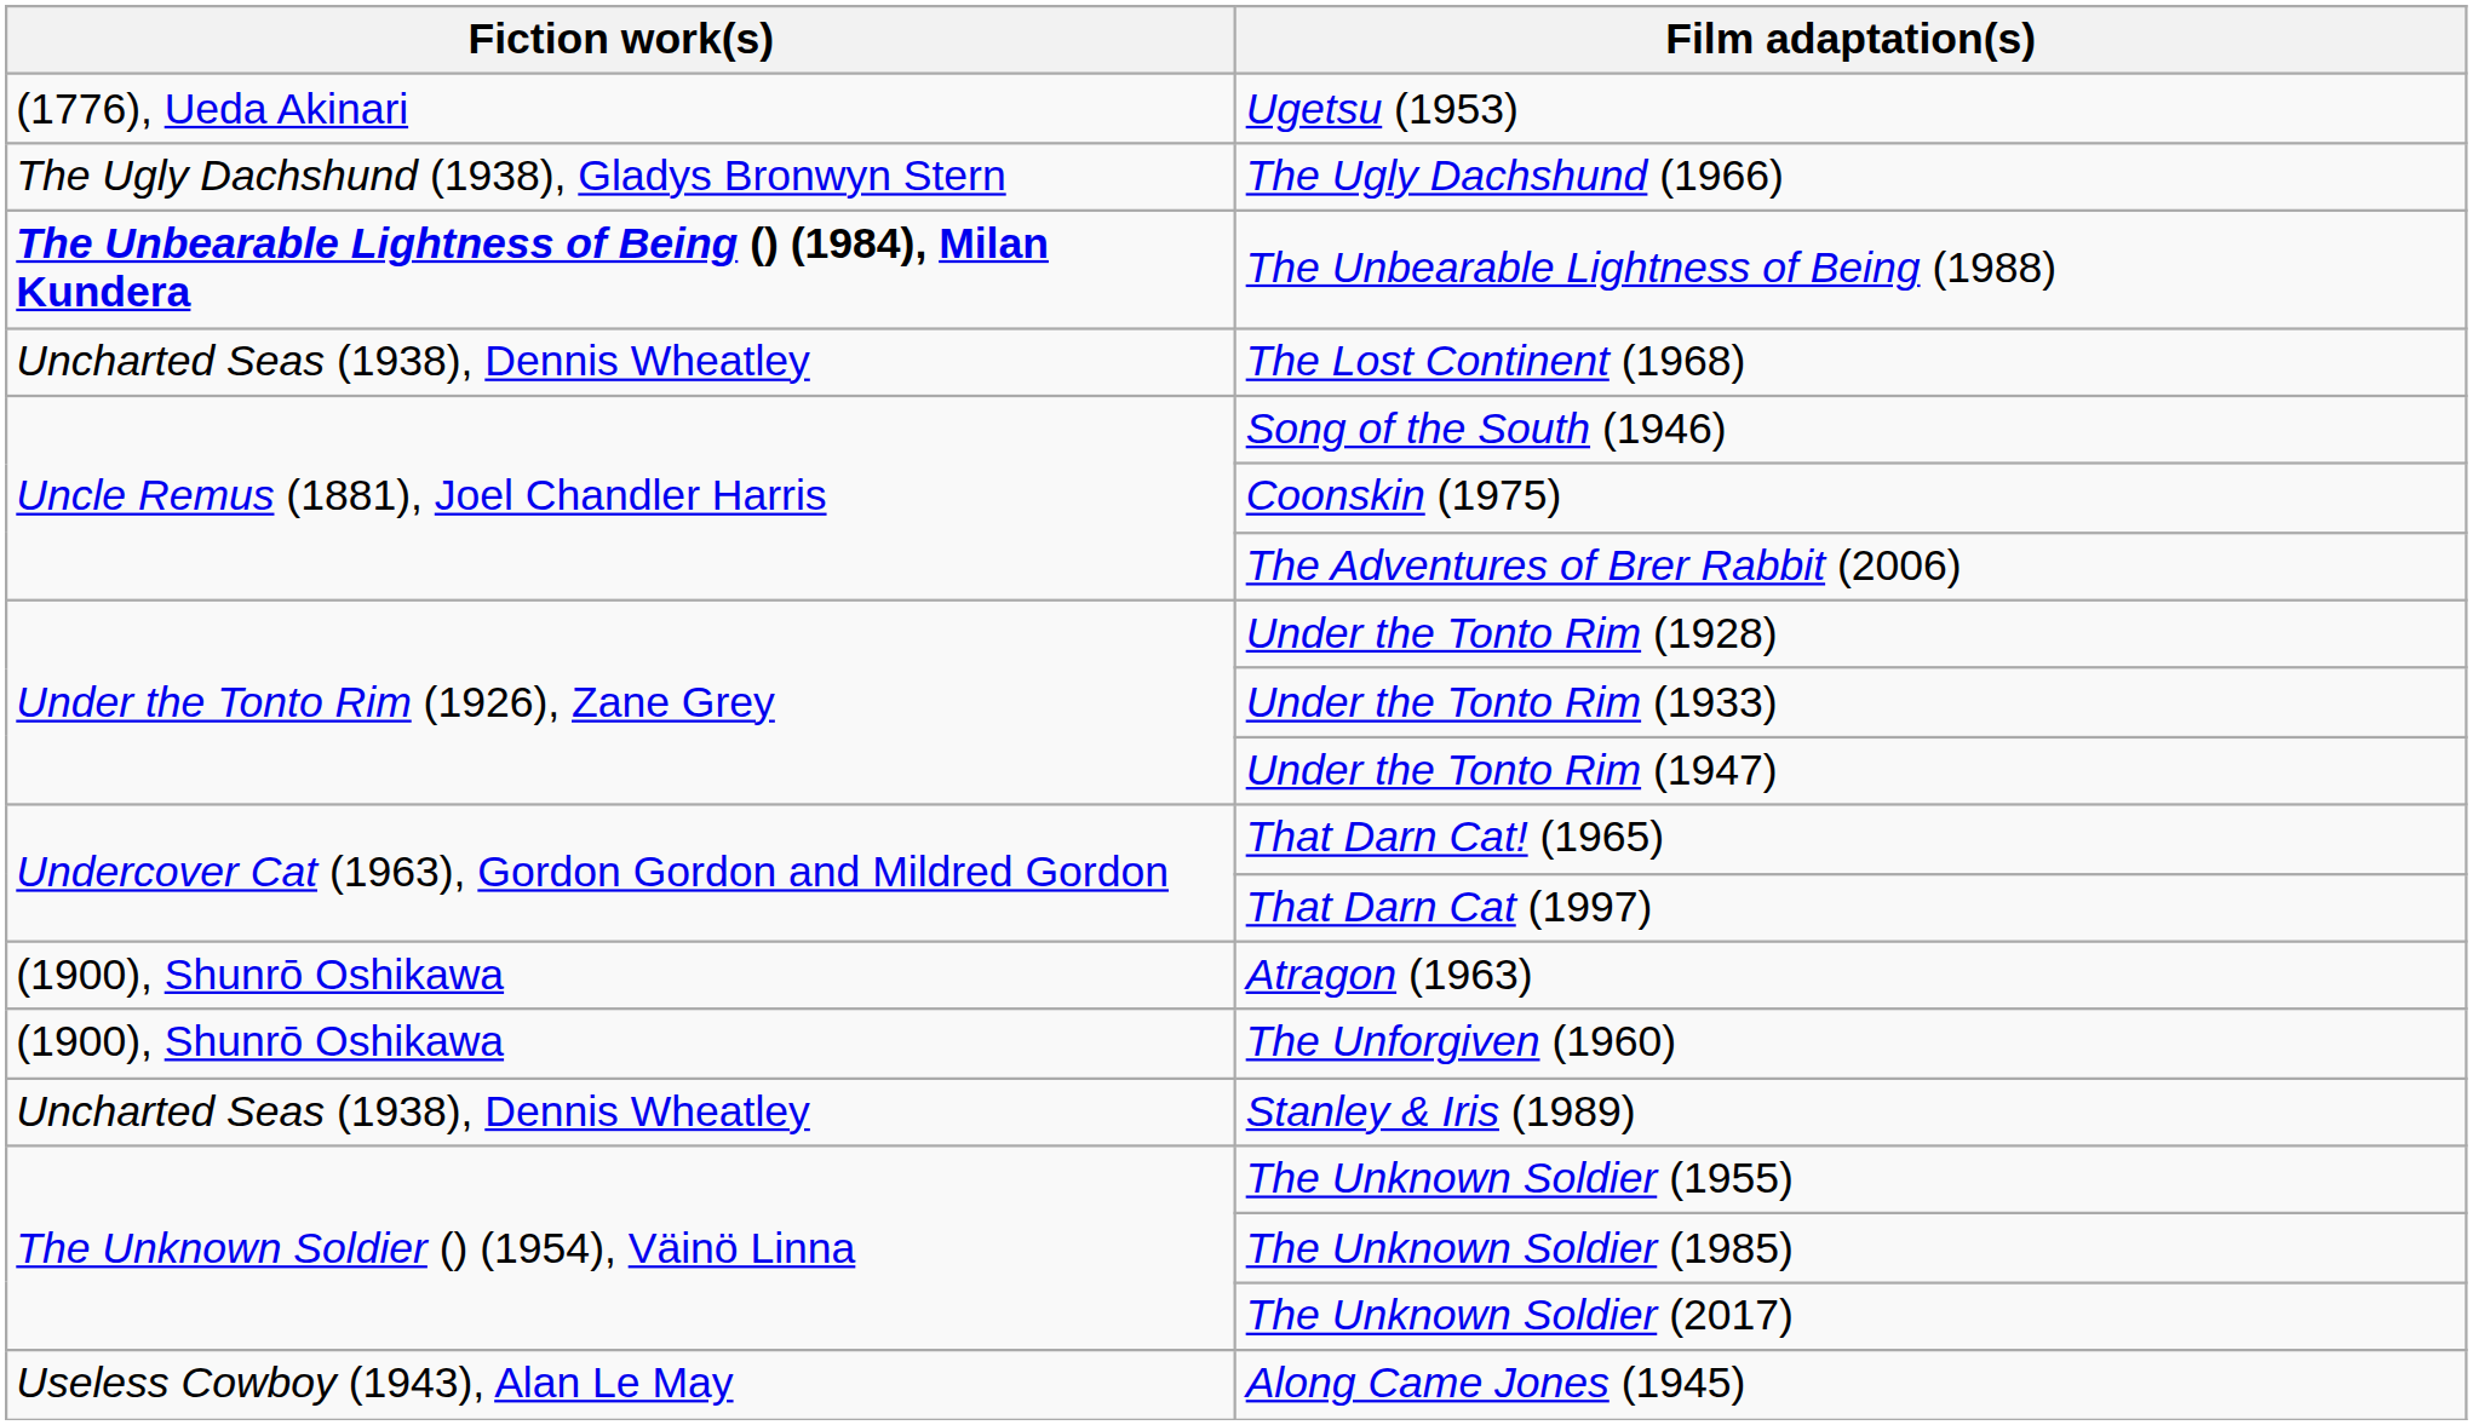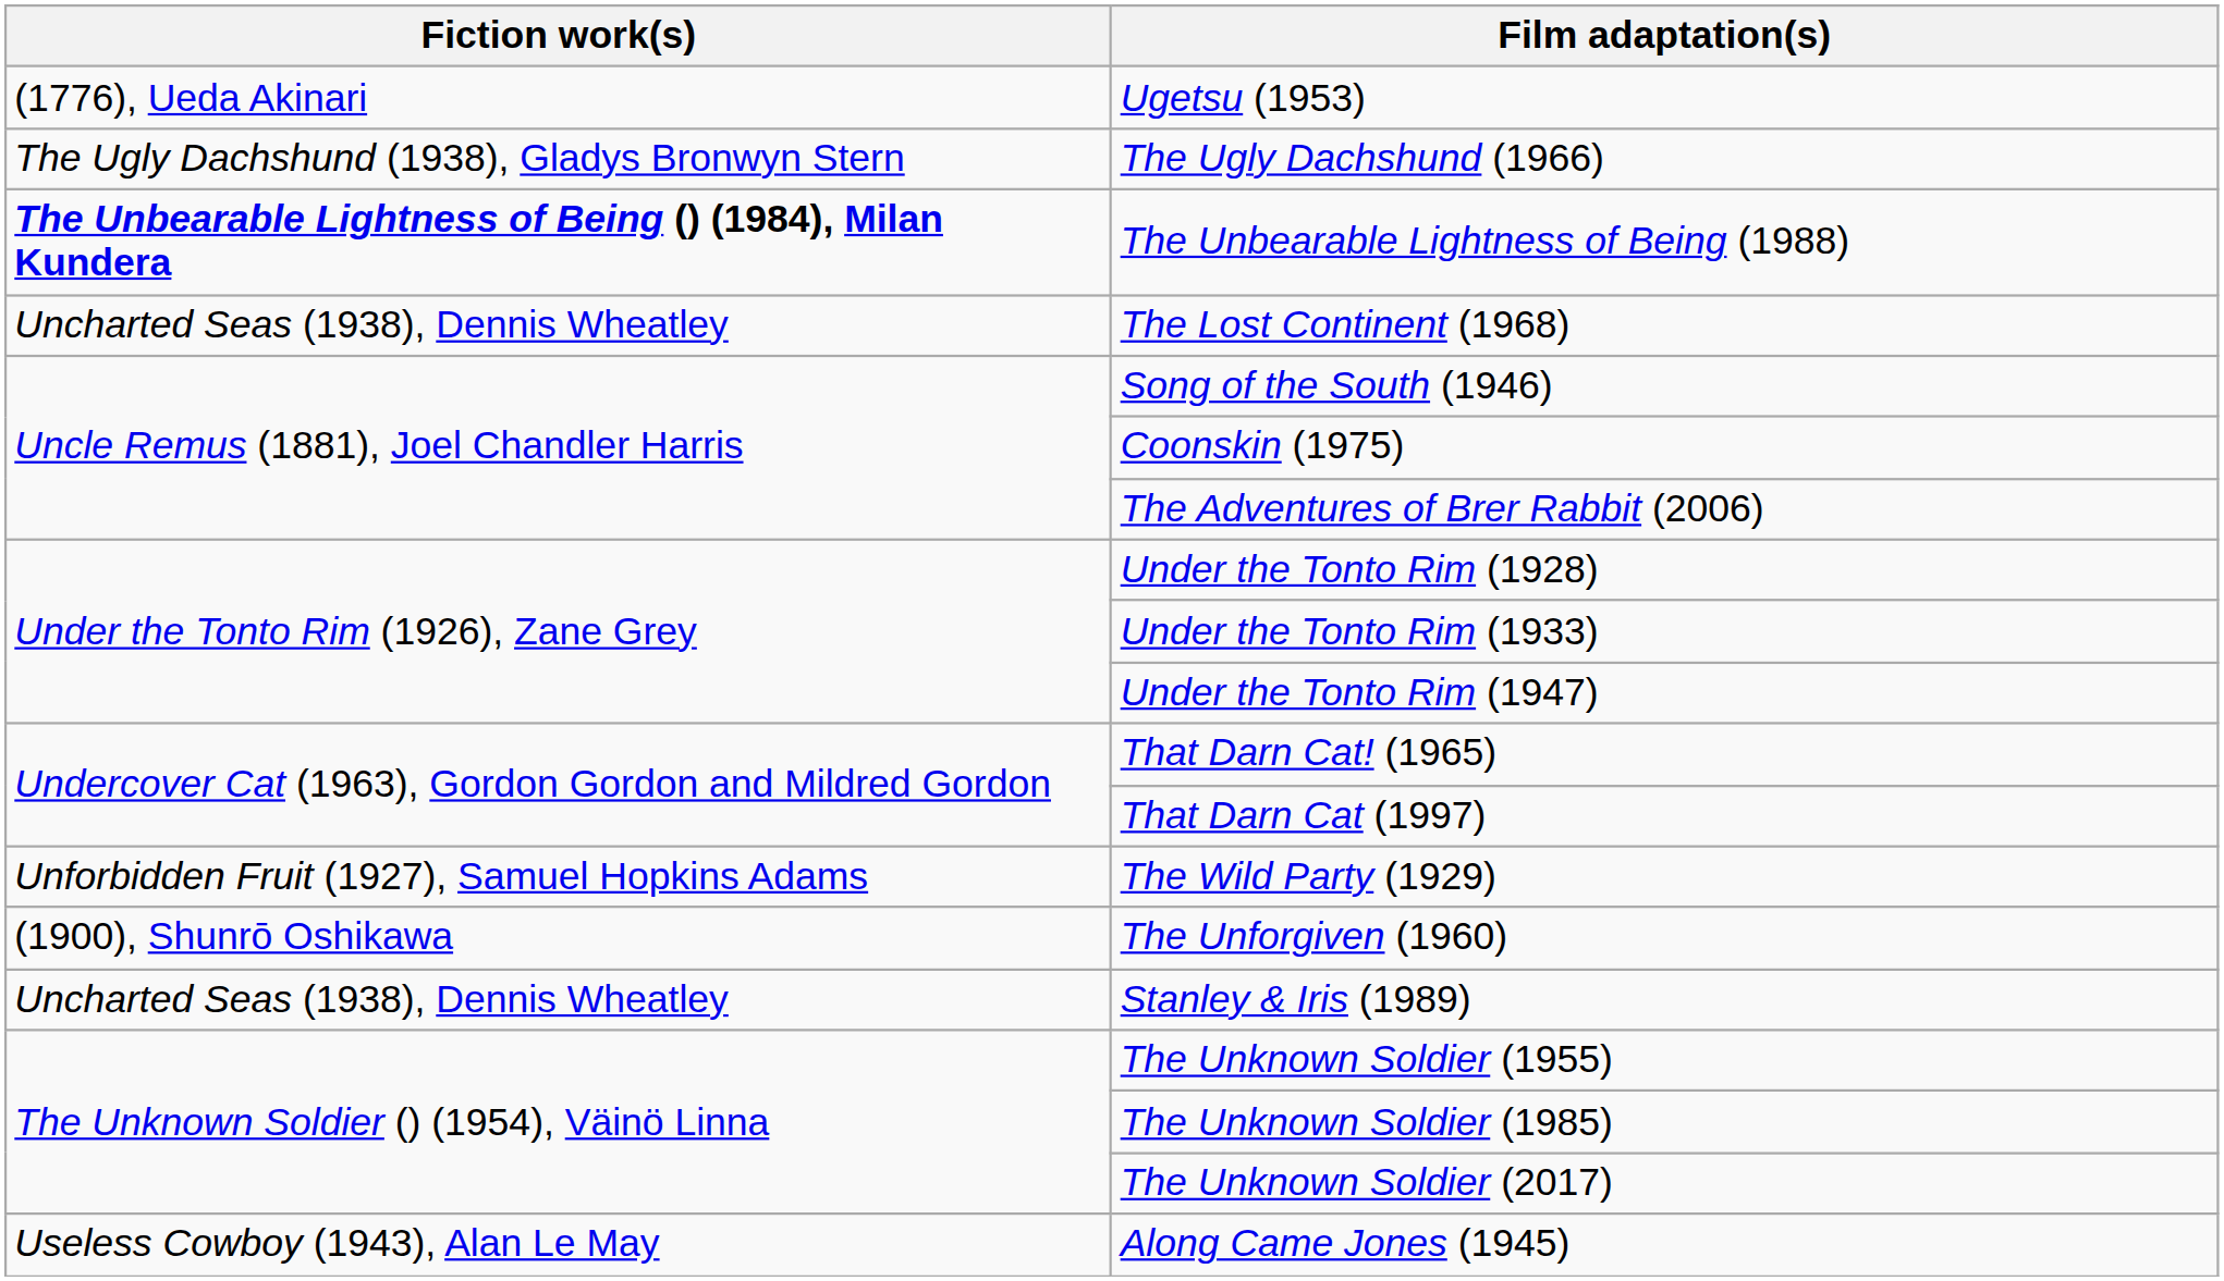 <table class="wikitable">
 <tr>
 <th style="width:450px;">Fiction work(s)</th>
 <th style="width:450px;">Film adaptation(s)</th>
 </tr>
 <tr>
 <td> (1776), <a href='#'>Ueda Akinari</a></td>
 <td><em><a href='#'>Ugetsu</a></em> (1953)</td>
 </tr>
 <tr>
 <td><em>The Ugly Dachshund</em> (1938), <a href='#'>Gladys Bronwyn Stern</a></td>
 <td><em><a href='#'>The Ugly Dachshund</a></em> (1966)</td>
 </tr>
 <tr>
 <td><strong><em><a href='#'>The Unbearable Lightness of Being</a></em> () (1984), <a href='#'>Milan Kundera</a></strong></td>
 <td><em><a href='#'>The Unbearable Lightness of Being</a></em> (1988)</td>
 </tr>
 <tr>
 <td><em>Uncharted Seas</em> (1938), <a href='#'>Dennis Wheatley</a></td>
 <td><em><a href='#'>The Lost Continent</a></em> (1968)</td>
 </tr>
 <tr>
 <td rowspan="3"><em><a href='#'>Uncle Remus</a></em> (1881), <a href='#'>Joel Chandler Harris</a></td>
 <td><em><a href='#'>Song of the South</a></em> (1946)</td>
 </tr>
 <tr>
 <td><em><a href='#'>Coonskin</a></em> (1975)</td>
 </tr>
 <tr>
 <td><em><a href='#'>The Adventures of Brer Rabbit</a></em> (2006)</td>
 </tr>
 <tr>
 <td rowspan="3"><em><a href='#'>Under the Tonto Rim</a></em> (1926), <a href='#'>Zane Grey</a></td>
 <td><em><a href='#'>Under the Tonto Rim</a></em> (1928)</td>
 </tr>
 <tr>
 <td><em><a href='#'>Under the Tonto Rim</a></em> (1933)</td>
 </tr>
 <tr>
 <td><em><a href='#'>Under the Tonto Rim</a></em> (1947)</td>
 </tr>
 <tr>
 <td rowspan="2"><em><a href='#'>Undercover Cat</a></em> (1963), <a href='#'>Gordon Gordon and Mildred Gordon</a></td>
 <td><em><a href='#'>That Darn Cat!</a></em> (1965)</td>
 </tr>
 <tr>
 <td><em><a href='#'>That Darn Cat</a></em> (1997)</td>
 </tr>
 <tr>
-<td> (1900), <a href='#'>Shunrō Oshikawa</a></td>
-<td><em><a href='#'>Atragon</a></em> (1963)</td>
+<td><em>Unforbidden Fruit</em> (1927), <a href='#'>Samuel Hopkins Adams</a></td>
+<td><em><a href='#'>The Wild Party</a></em> (1929)</td>
 </tr>
 <tr>
 <td> (1900), <a href='#'>Shunrō Oshikawa</a></td>
 <td><em><a href='#'>The Unforgiven</a></em> (1960)</td>
 </tr>
 <tr>
 <td><em>Uncharted Seas</em> (1938), <a href='#'>Dennis Wheatley</a></td>
 <td><em><a href='#'>Stanley & Iris</a></em> (1989)</td>
 </tr>
 <tr>
 <td rowspan="3"><em><a href='#'>The Unknown Soldier</a></em> () (1954), <a href='#'>Väinö Linna</a></td>
 <td><em><a href='#'>The Unknown Soldier</a></em> (1955)</td>
 </tr>
 <tr>
 <td><em><a href='#'>The Unknown Soldier</a></em> (1985)</td>
 </tr>
 <tr>
 <td><em><a href='#'>The Unknown Soldier</a></em> (2017)</td>
 </tr>
 <tr>
 <td><em>Useless Cowboy</em> (1943), <a href='#'>Alan Le May</a></td>
 <td><em><a href='#'>Along Came Jones</a></em> (1945)</td>
 </tr>
 </table>
